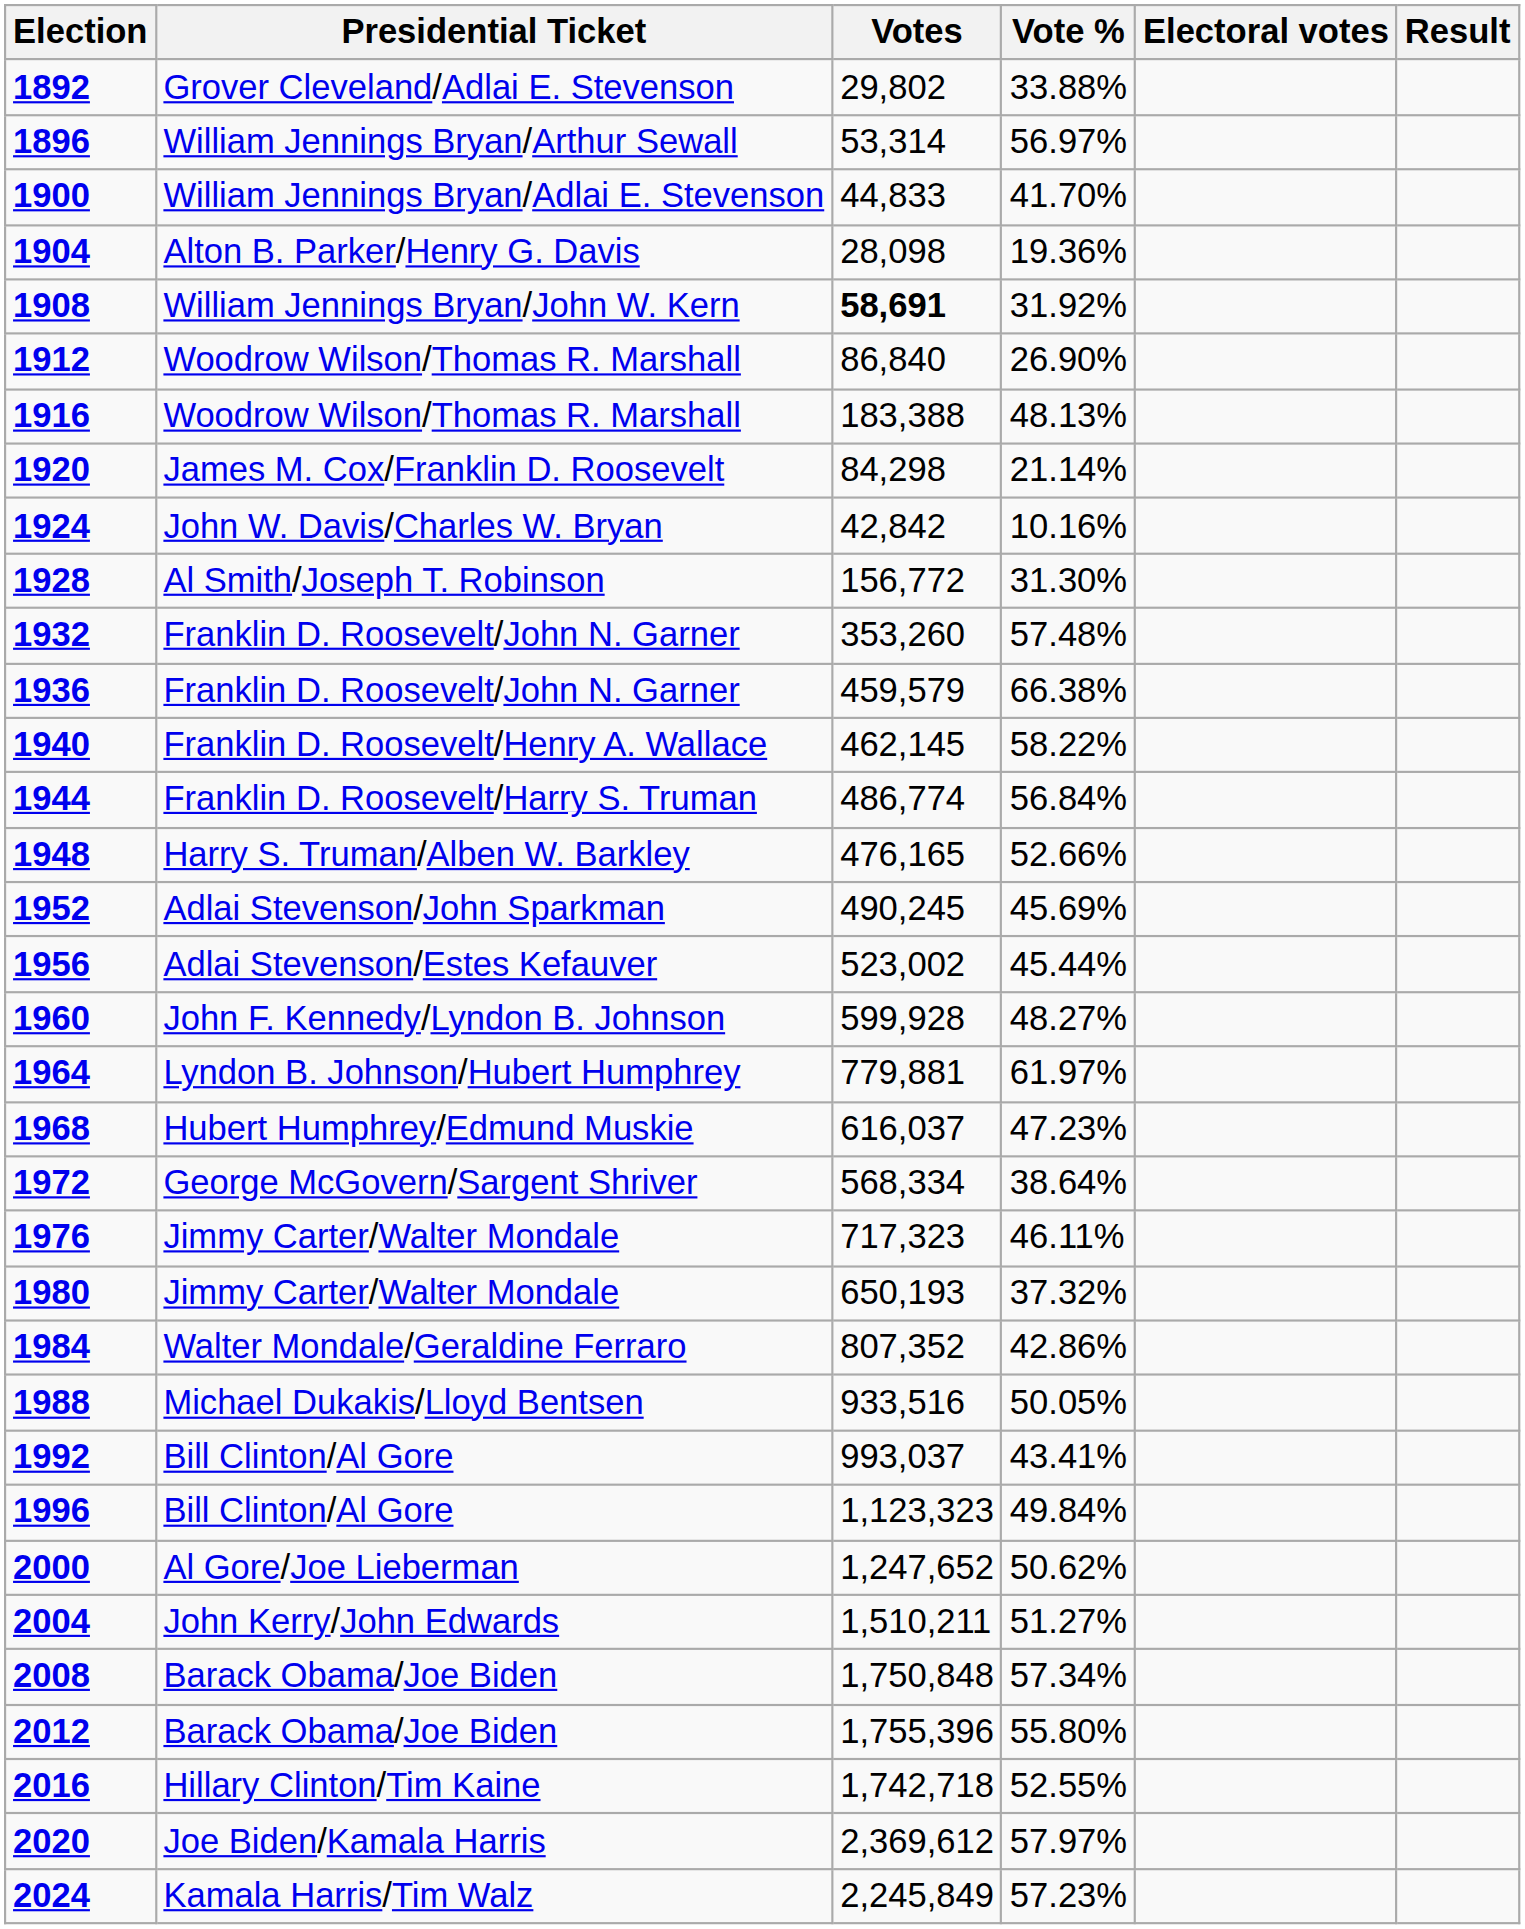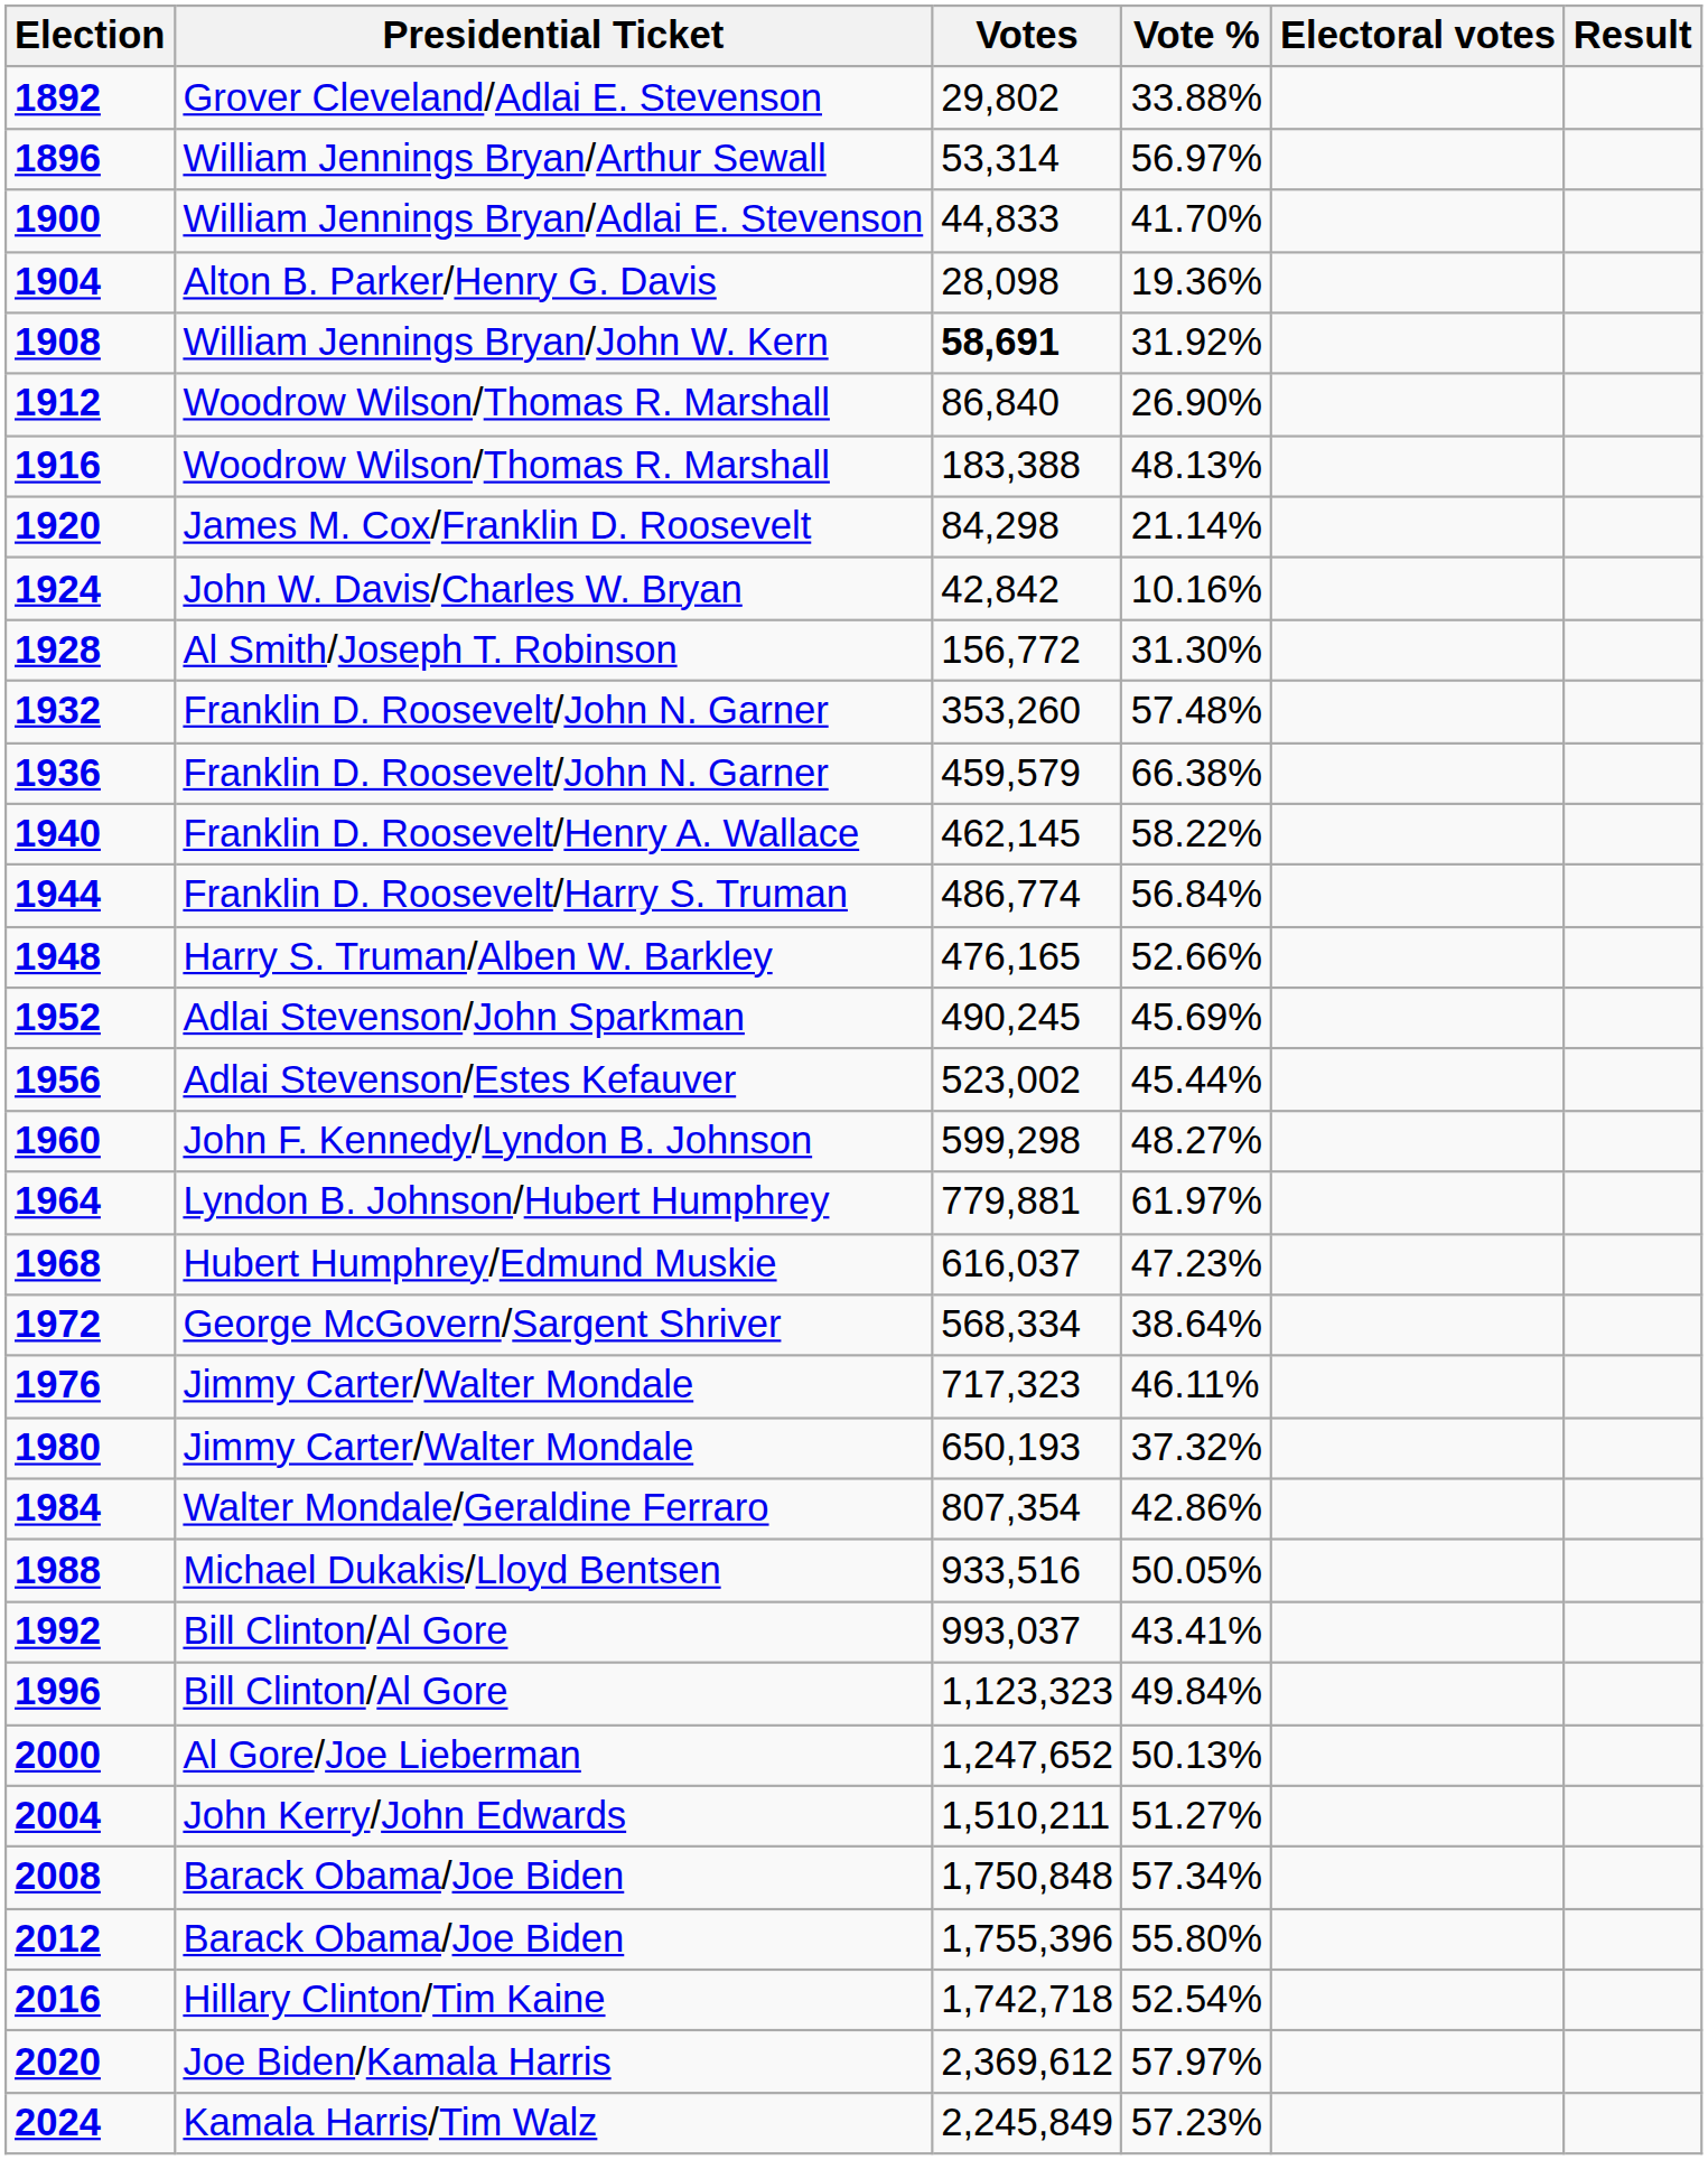 <table class="wikitable">
 <tr>
 <th>Election</th>
 <th>Presidential Ticket</th>
 <th>Votes</th>
 <th>Vote %</th>
 <th>Electoral votes</th>
 <th>Result</th>
 </tr>
 <tr>
 <td><strong><a href='#'>1892</a></strong></td>
 <td><a href='#'>Grover Cleveland</a>/<a href='#'>Adlai E. Stevenson</a></td>
 <td>29,802</td>
 <td>33.88%</td>
 <td></td>
 <td></td>
 </tr>
 <tr>
 <td><strong><a href='#'>1896</a></strong></td>
 <td><a href='#'>William Jennings Bryan</a>/<a href='#'>Arthur Sewall</a></td>
 <td>53,314</td>
 <td>56.97%</td>
 <td></td>
 <td></td>
 </tr>
 <tr>
 <td><strong><a href='#'>1900</a></strong></td>
 <td><a href='#'>William Jennings Bryan</a>/<a href='#'>Adlai E. Stevenson</a></td>
 <td>44,833</td>
 <td>41.70%</td>
 <td></td>
 <td></td>
 </tr>
 <tr>
 <td><strong><a href='#'>1904</a></strong></td>
 <td><a href='#'>Alton B. Parker</a>/<a href='#'>Henry G. Davis</a></td>
 <td>28,098</td>
 <td>19.36%</td>
 <td></td>
 <td></td>
 </tr>
 <tr>
 <td><strong><a href='#'>1908</a></strong></td>
 <td><a href='#'>William Jennings Bryan</a>/<a href='#'>John W. Kern</a></td>
 <td><strong>58,691</strong></td>
 <td>31.92%</td>
 <td></td>
 <td></td>
 </tr>
 <tr>
 <td><strong><a href='#'>1912</a></strong></td>
 <td><a href='#'>Woodrow Wilson</a>/<a href='#'>Thomas R. Marshall</a></td>
 <td>86,840</td>
 <td>26.90%</td>
 <td></td>
 <td></td>
 </tr>
 <tr>
 <td><strong><a href='#'>1916</a></strong></td>
 <td><a href='#'>Woodrow Wilson</a>/<a href='#'>Thomas R. Marshall</a></td>
 <td>183,388</td>
 <td>48.13%</td>
 <td></td>
 <td></td>
 </tr>
 <tr>
 <td><strong><a href='#'>1920</a></strong></td>
 <td><a href='#'>James M. Cox</a>/<a href='#'>Franklin D. Roosevelt</a></td>
 <td>84,298</td>
 <td>21.14%</td>
 <td></td>
 <td></td>
 </tr>
 <tr>
 <td><strong><a href='#'>1924</a></strong></td>
 <td><a href='#'>John W. Davis</a>/<a href='#'>Charles W. Bryan</a></td>
 <td>42,842</td>
 <td>10.16%</td>
 <td></td>
 <td></td>
 </tr>
 <tr>
 <td><strong><a href='#'>1928</a></strong></td>
 <td><a href='#'>Al Smith</a>/<a href='#'>Joseph T. Robinson</a></td>
 <td>156,772</td>
 <td>31.30%</td>
 <td></td>
 <td></td>
 </tr>
 <tr>
 <td><strong><a href='#'>1932</a></strong></td>
 <td><a href='#'>Franklin D. Roosevelt</a>/<a href='#'>John N. Garner</a></td>
 <td>353,260</td>
 <td>57.48%</td>
 <td></td>
 <td></td>
 </tr>
 <tr>
 <td><strong><a href='#'>1936</a></strong></td>
 <td><a href='#'>Franklin D. Roosevelt</a>/<a href='#'>John N. Garner</a></td>
 <td>459,579</td>
 <td>66.38%</td>
 <td></td>
 <td></td>
 </tr>
 <tr>
 <td><strong><a href='#'>1940</a></strong></td>
 <td><a href='#'>Franklin D. Roosevelt</a>/<a href='#'>Henry A. Wallace</a></td>
 <td>462,145</td>
 <td>58.22%</td>
 <td></td>
 <td></td>
 </tr>
 <tr>
 <td><strong><a href='#'>1944</a></strong></td>
 <td><a href='#'>Franklin D. Roosevelt</a>/<a href='#'>Harry S. Truman</a></td>
 <td>486,774</td>
 <td>56.84%</td>
 <td></td>
 <td></td>
 </tr>
 <tr>
 <td><strong><a href='#'>1948</a></strong></td>
 <td><a href='#'>Harry S. Truman</a>/<a href='#'>Alben W. Barkley</a></td>
 <td>476,165</td>
 <td>52.66%</td>
 <td></td>
 <td></td>
 </tr>
 <tr>
 <td><strong><a href='#'>1952</a></strong></td>
 <td><a href='#'>Adlai Stevenson</a>/<a href='#'>John Sparkman</a></td>
 <td>490,245</td>
 <td>45.69%</td>
 <td></td>
 <td></td>
 </tr>
 <tr>
 <td><strong><a href='#'>1956</a></strong></td>
 <td><a href='#'>Adlai Stevenson</a>/<a href='#'>Estes Kefauver</a></td>
 <td>523,002</td>
 <td>45.44%</td>
 <td></td>
 <td></td>
 </tr>
 <tr>
 <td><strong><a href='#'>1960</a></strong></td>
 <td><a href='#'>John F. Kennedy</a>/<a href='#'>Lyndon B. Johnson</a></td>
-<td>599,928</td>
+<td>599,298</td>
 <td>48.27%</td>
 <td></td>
 <td></td>
 </tr>
 <tr>
 <td><strong><a href='#'>1964</a></strong></td>
 <td><a href='#'>Lyndon B. Johnson</a>/<a href='#'>Hubert Humphrey</a></td>
 <td>779,881</td>
 <td>61.97%</td>
 <td></td>
 <td></td>
 </tr>
 <tr>
 <td><strong><a href='#'>1968</a></strong></td>
 <td><a href='#'>Hubert Humphrey</a>/<a href='#'>Edmund Muskie</a></td>
 <td>616,037</td>
 <td>47.23%</td>
 <td></td>
 <td></td>
 </tr>
 <tr>
 <td><strong><a href='#'>1972</a></strong></td>
 <td><a href='#'>George McGovern</a>/<a href='#'>Sargent Shriver</a></td>
 <td>568,334</td>
 <td>38.64%</td>
 <td></td>
 <td></td>
 </tr>
 <tr>
 <td><strong><a href='#'>1976</a></strong></td>
 <td><a href='#'>Jimmy Carter</a>/<a href='#'>Walter Mondale</a></td>
 <td>717,323</td>
 <td>46.11%</td>
 <td></td>
 <td></td>
 </tr>
 <tr>
 <td><strong><a href='#'>1980</a></strong></td>
 <td><a href='#'>Jimmy Carter</a>/<a href='#'>Walter Mondale</a></td>
 <td>650,193</td>
 <td>37.32%</td>
 <td></td>
 <td></td>
 </tr>
 <tr>
 <td><strong><a href='#'>1984</a></strong></td>
 <td><a href='#'>Walter Mondale</a>/<a href='#'>Geraldine Ferraro</a></td>
-<td>807,352</td>
+<td>807,354</td>
 <td>42.86%</td>
 <td></td>
 <td></td>
 </tr>
 <tr>
 <td><strong><a href='#'>1988</a></strong></td>
 <td><a href='#'>Michael Dukakis</a>/<a href='#'>Lloyd Bentsen</a></td>
 <td>933,516</td>
 <td>50.05%</td>
 <td></td>
 <td></td>
 </tr>
 <tr>
 <td><strong><a href='#'>1992</a></strong></td>
 <td><a href='#'>Bill Clinton</a>/<a href='#'>Al Gore</a></td>
 <td>993,037</td>
 <td>43.41%</td>
 <td></td>
 <td></td>
 </tr>
 <tr>
 <td><strong><a href='#'>1996</a></strong></td>
 <td><a href='#'>Bill Clinton</a>/<a href='#'>Al Gore</a></td>
 <td>1,123,323</td>
 <td>49.84%</td>
 <td></td>
 <td></td>
 </tr>
 <tr>
 <td><strong><a href='#'>2000</a></strong></td>
 <td><a href='#'>Al Gore</a>/<a href='#'>Joe Lieberman</a></td>
 <td>1,247,652</td>
-<td>50.62%</td>
+<td>50.13%</td>
 <td></td>
 <td></td>
 </tr>
 <tr>
 <td><strong><a href='#'>2004</a></strong></td>
 <td><a href='#'>John Kerry</a>/<a href='#'>John Edwards</a></td>
 <td>1,510,211</td>
 <td>51.27%</td>
 <td></td>
 <td></td>
 </tr>
 <tr>
 <td><strong><a href='#'>2008</a></strong></td>
 <td><a href='#'>Barack Obama</a>/<a href='#'>Joe Biden</a></td>
 <td>1,750,848</td>
 <td>57.34%</td>
 <td></td>
 <td></td>
 </tr>
 <tr>
 <td><strong><a href='#'>2012</a></strong></td>
 <td><a href='#'>Barack Obama</a>/<a href='#'>Joe Biden</a></td>
 <td>1,755,396</td>
 <td>55.80%</td>
 <td></td>
 <td></td>
 </tr>
 <tr>
 <td><strong><a href='#'>2016</a></strong></td>
 <td><a href='#'>Hillary Clinton</a>/<a href='#'>Tim Kaine</a></td>
 <td>1,742,718</td>
-<td>52.55%</td>
+<td>52.54%</td>
 <td></td>
 <td></td>
 </tr>
 <tr>
 <td><strong><a href='#'>2020</a></strong></td>
 <td><a href='#'>Joe Biden</a>/<a href='#'>Kamala Harris</a></td>
 <td>2,369,612</td>
 <td>57.97%</td>
 <td></td>
 <td></td>
 </tr>
 <tr>
 <td><strong><a href='#'>2024</a></strong></td>
 <td><a href='#'>Kamala Harris</a>/<a href='#'>Tim Walz</a></td>
 <td>2,245,849</td>
 <td>57.23%</td>
 <td></td>
 <td></td>
 </tr>
 </table>
